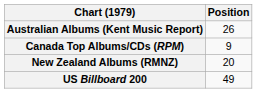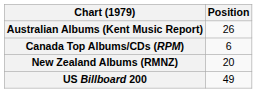 <table class="wikitable sortable plainrowheaders" style="text-align:center">
 <tr>
 <th scope="col">Chart (1979)</th>
 <th scope="col">Position</th>
 </tr>
 <tr>
 <th scope="row">Australian Albums (Kent Music Report)</th>
 <td>26</td>
 </tr>
 <tr>
 <th scope="row">Canada Top Albums/CDs (<em>RPM</em>)</th>
-<td>9</td>
+<td>6</td>
 </tr>
 <tr>
 <th scope="row">New Zealand Albums (RMNZ)</th>
 <td>20</td>
 </tr>
 <tr>
 <th scope="row">US <em>Billboard</em> 200</th>
 <td>49</td>
 </tr>
 </table>
